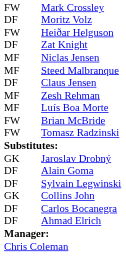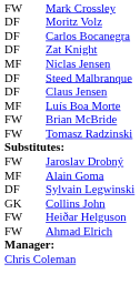 <table cellspacing="0" cellpadding="0" style="font-size:90%; margin:0.2em auto;">
 <tr>
 <th width="25"></th>
 <th width="25"></th>
 </tr>
 <tr>
 <td>FW</td>
 <td><strong> </strong></td>
 <td> <a href='#'>Mark Crossley</a></td>
 <td></td>
 <td></td>
 </tr>
 <tr>
 <td>DF</td>
 <td><strong> </strong></td>
 <td> <a href='#'>Moritz Volz</a></td>
 </tr>
 <tr>
-<td>FW</td>
+<td>DF</td>
 <td><strong> </strong></td>
-<td> <a href='#'>Heiðar Helguson</a></td>
+<td> <a href='#'>Carlos Bocanegra</a></td>
 <td></td>
 <td></td>
 </tr>
 <tr>
 <td>DF</td>
 <td><strong> </strong></td>
 <td> <a href='#'>Zat Knight</a></td>
 </tr>
 <tr>
 <td>MF</td>
 <td><strong> </strong></td>
 <td> <a href='#'>Niclas Jensen</a></td>
 </tr>
 <tr>
-<td>MF</td>
+<td>DF</td>
 <td><strong> </strong></td>
 <td> <a href='#'>Steed Malbranque</a></td>
 <td></td>
 <td></td>
 </tr>
 <tr>
 <td>DF</td>
 <td><strong> </strong></td>
 <td> <a href='#'>Claus Jensen</a></td>
-</tr>
-<tr>
-<td>MF</td>
-<td><strong> </strong></td>
-<td> <a href='#'>Zesh Rehman</a></td>
-<td></td>
-<td></td>
 </tr>
 <tr>
 <td>MF</td>
 <td><strong> </strong></td>
 <td> <a href='#'>Luís Boa Morte</a></td>
 </tr>
 <tr>
 <td>FW</td>
 <td><strong> </strong></td>
 <td> <a href='#'>Brian McBride</a></td>
 <td></td>
 <td></td>
 </tr>
 <tr>
 <td>FW</td>
 <td><strong> </strong></td>
 <td> <a href='#'>Tomasz Radzinski</a></td>
 <td></td>
 <td></td>
 </tr>
 <tr>
 <td colspan=3><strong>Substitutes:</strong></td>
 </tr>
 <tr>
-<td>GK</td>
+<td>FW</td>
 <td><strong> </strong></td>
 <td> <a href='#'>Jaroslav Drobný</a></td>
 <td></td>
 <td></td>
 </tr>
 <tr>
-<td>DF</td>
+<td>MF</td>
 <td><strong> </strong></td>
 <td> <a href='#'>Alain Goma</a></td>
 <td></td>
 <td></td>
 </tr>
 <tr>
 <td>DF</td>
 <td><strong> </strong></td>
 <td> <a href='#'>Sylvain Legwinski </a></td>
 <td></td>
 <td></td>
 </tr>
 <tr>
 <td>GK</td>
 <td><strong> </strong></td>
 <td> <a href='#'>Collins John</a></td>
 <td></td>
 <td></td>
 </tr>
 <tr>
-<td>DF</td>
+<td>FW</td>
 <td><strong> </strong></td>
-<td> <a href='#'>Carlos Bocanegra</a></td>
+<td> <a href='#'>Heiðar Helguson</a></td>
 <td></td>
 <td></td>
 </tr>
 <tr>
-<td>DF</td>
+<td>FW</td>
 <td><strong> </strong></td>
 <td> <a href='#'>Ahmad Elrich</a></td>
 <td></td>
 <td></td>
 </tr>
 <tr>
 <td colspan=3><strong>Manager:</strong></td>
 </tr>
 <tr>
 <td colspan=4> <a href='#'>Chris Coleman</a></td>
 </tr>
 </table>
